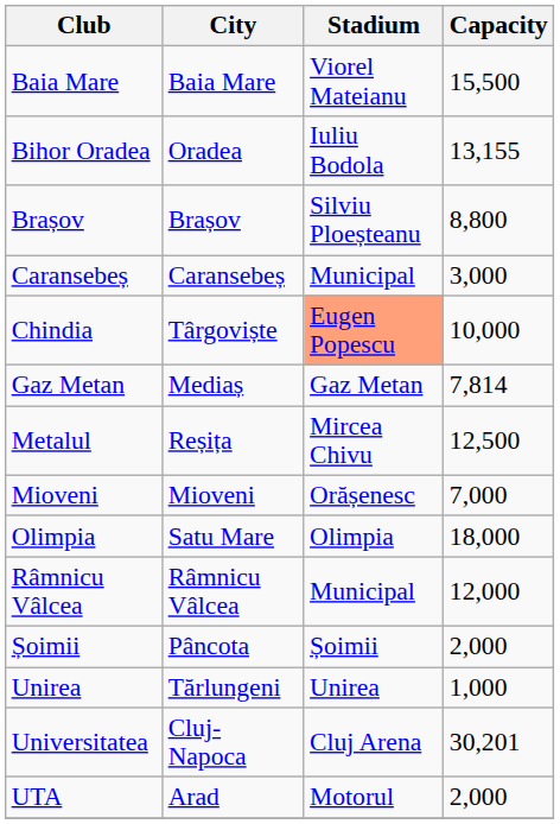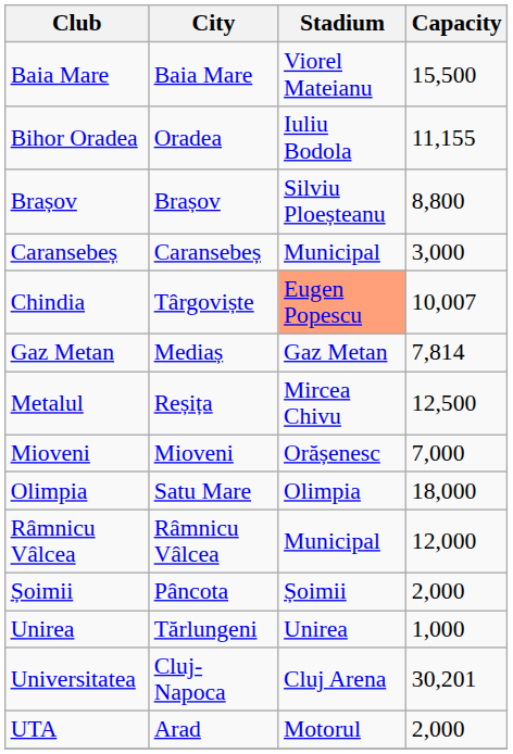 <table class="wikitable sortable" width="55%">
 <tr>
 <th>Club</th>
 <th>City</th>
 <th>Stadium</th>
 <th>Capacity</th>
 </tr>
 <tr>
 <td><a href='#'>Baia Mare</a></td>
 <td><a href='#'>Baia Mare</a></td>
 <td><a href='#'>Viorel Mateianu</a></td>
 <td>15,500</td>
 </tr>
 <tr>
 <td><a href='#'>Bihor Oradea</a></td>
 <td><a href='#'>Oradea</a></td>
 <td><a href='#'>Iuliu Bodola</a></td>
-<td>13,155</td>
+<td>11,155</td>
 </tr>
 <tr>
 <td><a href='#'>Brașov</a></td>
 <td><a href='#'>Brașov</a></td>
 <td><a href='#'>Silviu Ploeșteanu</a></td>
 <td>8,800</td>
 </tr>
 <tr>
 <td><a href='#'>Caransebeș</a></td>
 <td><a href='#'>Caransebeș</a></td>
 <td><a href='#'>Municipal</a></td>
 <td>3,000</td>
 </tr>
 <tr>
 <td><a href='#'>Chindia</a></td>
 <td><a href='#'>Târgoviște</a></td>
 <td style="background: lightsalmon;"><a href='#'>Eugen Popescu</a></td>
-<td>10,000</td>
+<td>10,007</td>
 </tr>
 <tr>
 <td><a href='#'>Gaz Metan</a></td>
 <td><a href='#'>Mediaș</a></td>
 <td><a href='#'>Gaz Metan</a></td>
 <td>7,814</td>
 </tr>
 <tr>
 <td><a href='#'>Metalul</a></td>
 <td><a href='#'>Reșița</a></td>
 <td><a href='#'>Mircea Chivu</a></td>
 <td>12,500</td>
 </tr>
 <tr>
 <td><a href='#'>Mioveni</a></td>
 <td><a href='#'>Mioveni</a></td>
 <td><a href='#'>Orășenesc</a></td>
 <td>7,000</td>
 </tr>
 <tr>
 <td><a href='#'>Olimpia</a></td>
 <td><a href='#'>Satu Mare</a></td>
 <td><a href='#'>Olimpia</a></td>
 <td>18,000</td>
 </tr>
 <tr>
 <td><a href='#'>Râmnicu Vâlcea</a></td>
 <td><a href='#'>Râmnicu Vâlcea</a></td>
 <td><a href='#'>Municipal</a></td>
 <td>12,000</td>
 </tr>
 <tr>
 <td><a href='#'>Șoimii</a></td>
 <td><a href='#'>Pâncota</a></td>
 <td><a href='#'>Șoimii</a></td>
 <td>2,000</td>
 </tr>
 <tr>
 <td><a href='#'>Unirea</a></td>
 <td><a href='#'>Tărlungeni</a></td>
 <td><a href='#'>Unirea</a></td>
 <td>1,000</td>
 </tr>
 <tr>
 <td><a href='#'>Universitatea</a></td>
 <td><a href='#'>Cluj-Napoca</a></td>
 <td><a href='#'>Cluj Arena</a></td>
 <td>30,201</td>
 </tr>
 <tr>
 <td><a href='#'>UTA</a></td>
 <td><a href='#'>Arad</a></td>
 <td><a href='#'>Motorul</a></td>
 <td>2,000</td>
 </tr>
 <tr>
 </tr>
 </table>
